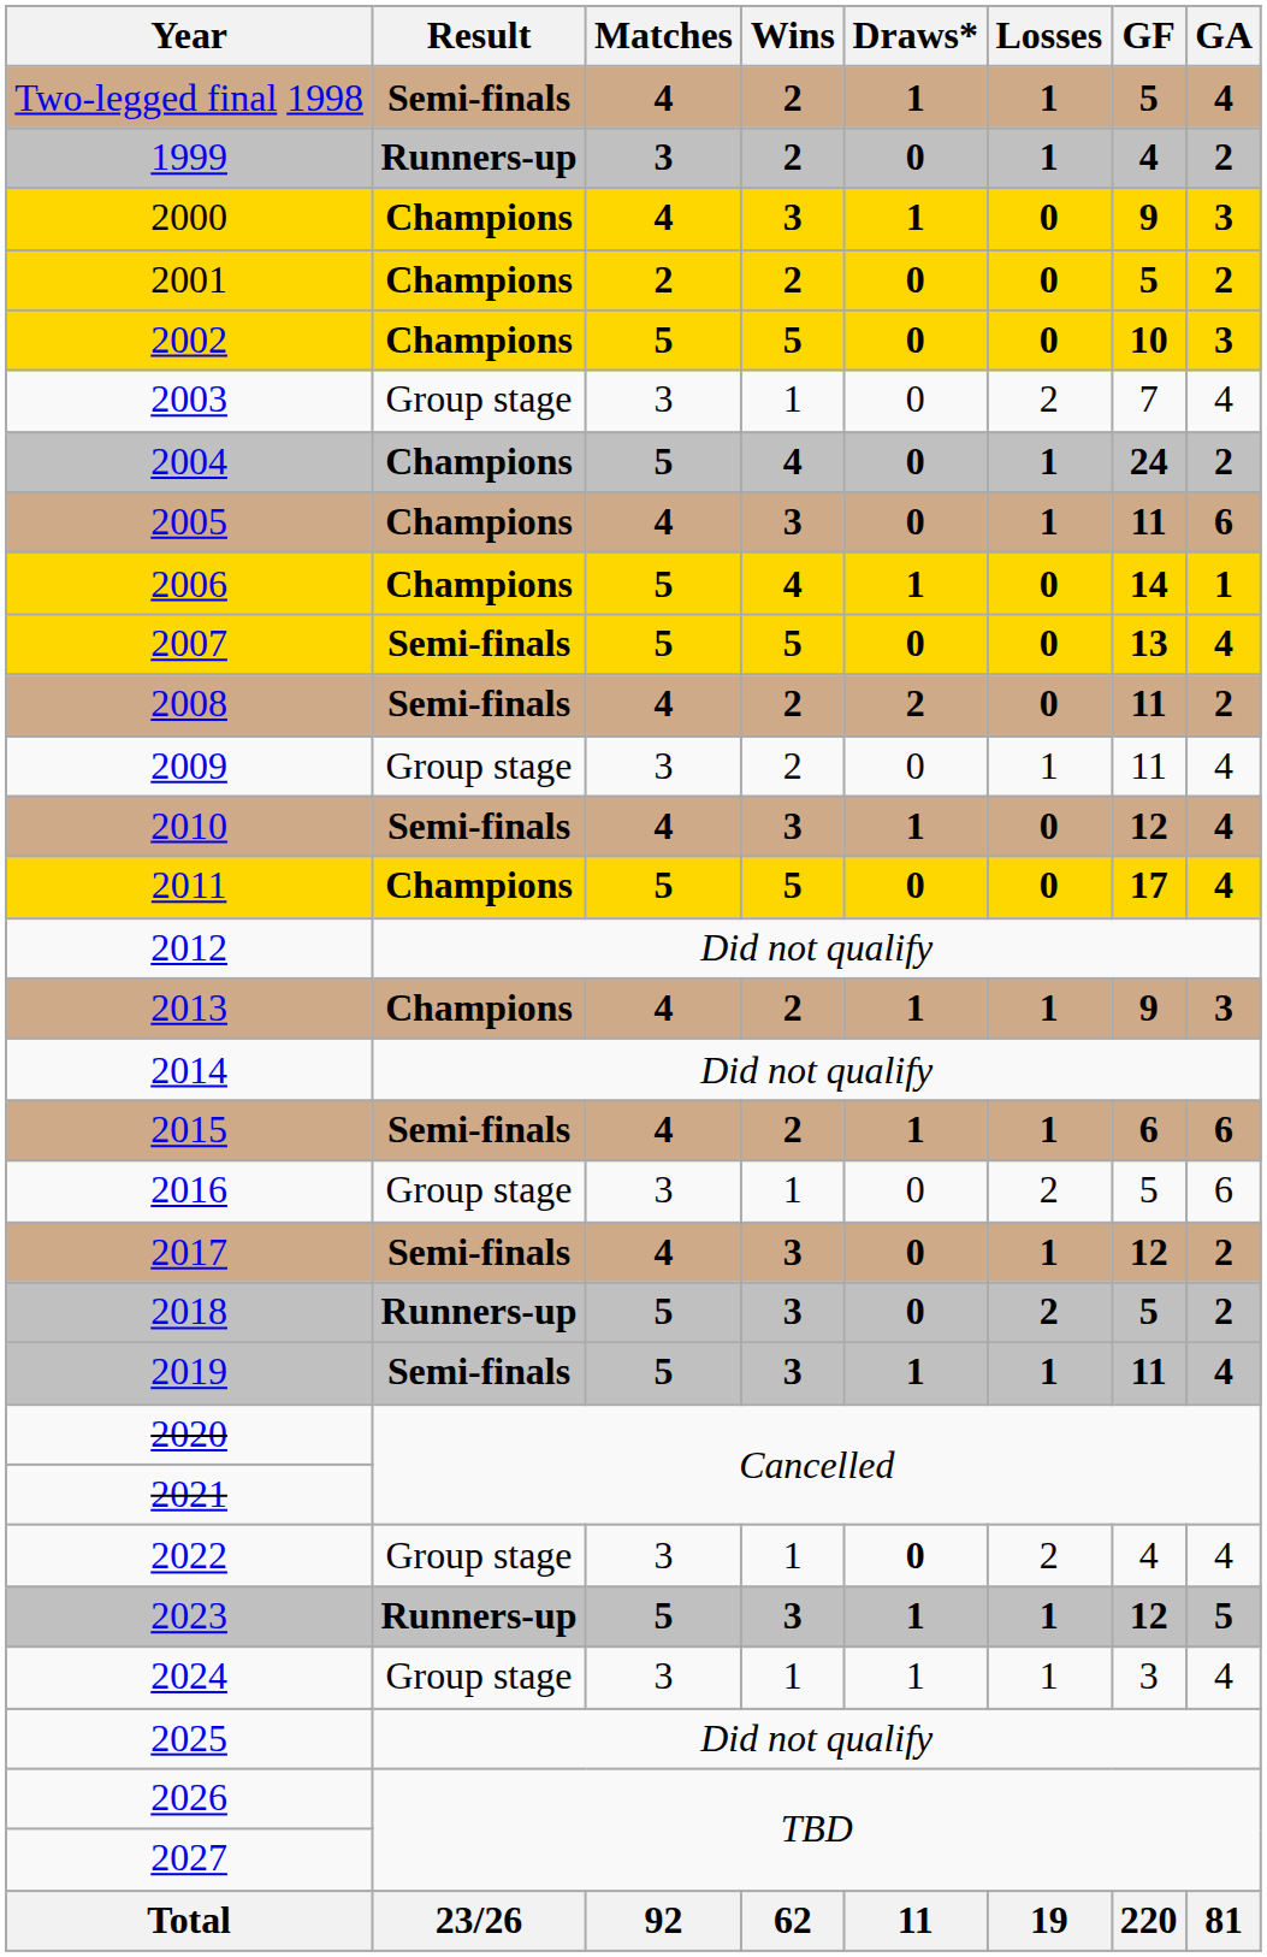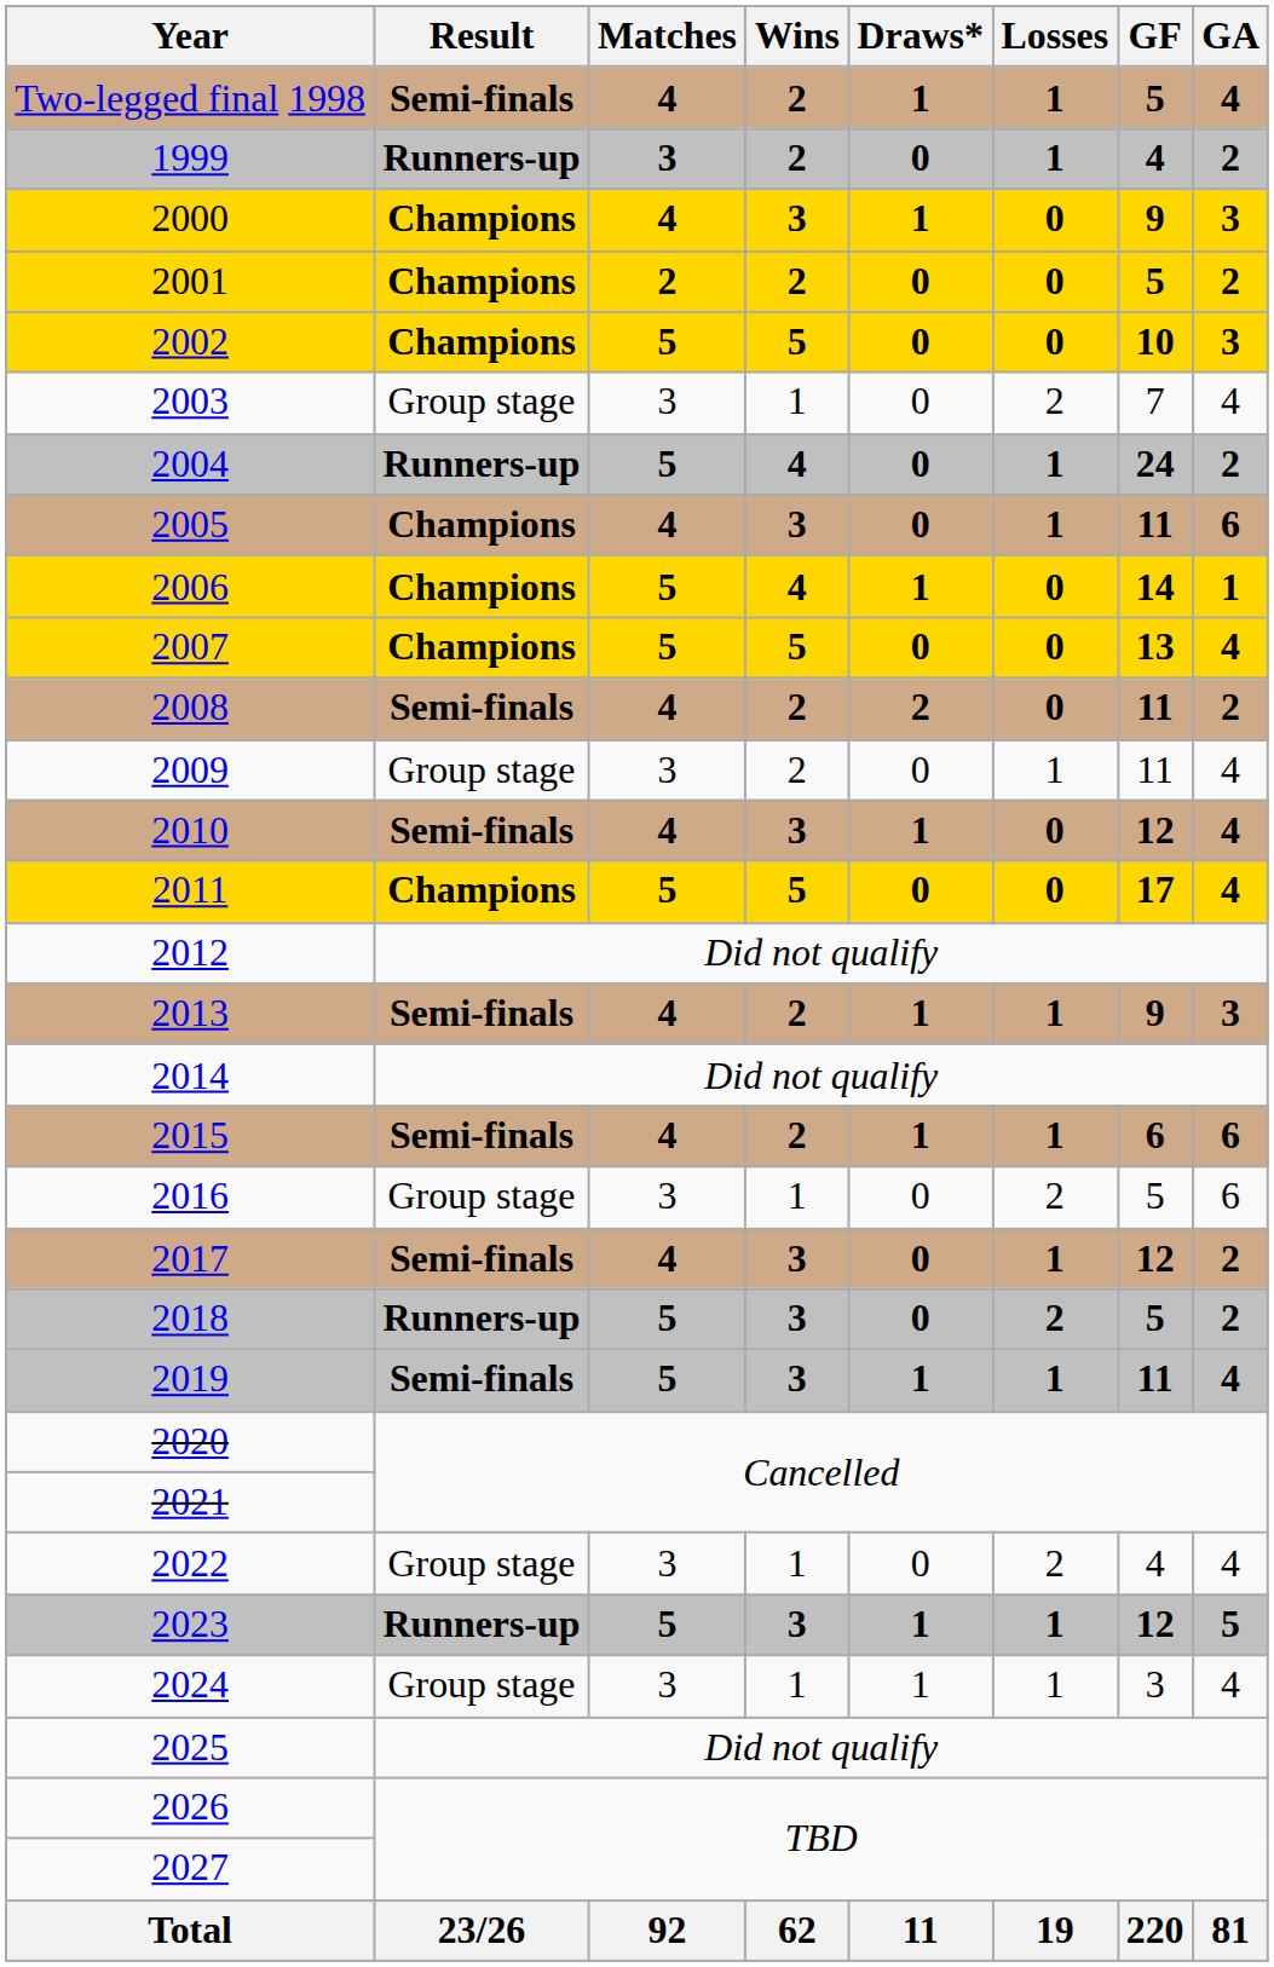 <table class="wikitable" style="text-align: center;">
 <tr>
 <th>Year</th>
 <th>Result</th>
 <th>Matches</th>
 <th>Wins</th>
 <th>Draws*</th>
 <th>Losses</th>
 <th>GF</th>
 <th>GA</th>
 </tr>
 <tr bgcolor=#CFAA88>
 <td><a href='#'>Two-legged final</a> <a href='#'>1998</a></td>
 <td><strong>Semi-finals</strong></td>
 <td><strong>4</strong></td>
 <td><strong>2</strong></td>
 <td><strong>1</strong></td>
 <td><strong>1</strong></td>
 <td><strong>5</strong></td>
 <td><strong>4</strong></td>
 </tr>
 <tr bgcolor=silver>
 <td> <a href='#'>1999</a></td>
 <td><strong>Runners-up</strong></td>
 <td><strong>3</strong></td>
 <td><strong>2</strong></td>
 <td><strong>0</strong></td>
 <td><strong>1</strong></td>
 <td><strong>4</strong></td>
 <td><strong>2</strong></td>
 </tr>
 <tr bgcolor=gold>
 <td> 2000</td>
 <td><strong>Champions</strong></td>
 <td><strong>4</strong></td>
 <td><strong>3</strong></td>
 <td><strong>1</strong></td>
 <td><strong>0</strong></td>
 <td><strong>9</strong></td>
 <td><strong>3</strong></td>
 </tr>
 <tr bgcolor=gold>
 <td> 2001</td>
 <td><strong>Champions</strong></td>
 <td><strong>2</strong></td>
 <td><strong>2</strong></td>
 <td><strong>0</strong></td>
 <td><strong>0</strong></td>
 <td><strong>5</strong></td>
 <td><strong>2</strong></td>
 </tr>
 <tr bgcolor=gold>
 <td> <a href='#'>2002</a></td>
 <td><strong>Champions</strong></td>
 <td><strong>5</strong></td>
 <td><strong>5</strong></td>
 <td><strong>0</strong></td>
 <td><strong>0</strong></td>
 <td><strong>10</strong></td>
 <td><strong>3</strong></td>
 </tr>
 <tr>
 <td> <a href='#'>2003</a></td>
 <td>Group stage</td>
 <td>3</td>
 <td>1</td>
 <td>0</td>
 <td>2</td>
 <td>7</td>
 <td>4</td>
 </tr>
 <tr bgcolor=silver>
 <td> <a href='#'>2004</a></td>
-<td><strong>Champions</strong></td>
+<td><strong>Runners-up</strong></td>
 <td><strong>5</strong></td>
 <td><strong>4</strong></td>
 <td><strong>0</strong></td>
 <td><strong>1</strong></td>
 <td><strong>24</strong></td>
 <td><strong>2</strong></td>
 </tr>
 <tr bgcolor=#CFAA88>
 <td> <a href='#'>2005</a></td>
 <td><strong>Champions</strong></td>
 <td><strong>4</strong></td>
 <td><strong>3</strong></td>
 <td><strong>0</strong></td>
 <td><strong>1</strong></td>
 <td><strong>11</strong></td>
 <td><strong>6</strong></td>
 </tr>
 <tr bgcolor=gold>
 <td> <a href='#'>2006</a></td>
 <td><strong>Champions</strong></td>
 <td><strong>5</strong></td>
 <td><strong>4</strong></td>
 <td><strong>1</strong></td>
 <td><strong>0</strong></td>
 <td><strong>14</strong></td>
 <td><strong>1</strong></td>
 </tr>
 <tr bgcolor=gold>
 <td> <a href='#'>2007</a></td>
-<td><strong>Semi-finals</strong></td>
+<td><strong>Champions</strong></td>
 <td><strong>5</strong></td>
 <td><strong>5</strong></td>
 <td><strong>0</strong></td>
 <td><strong>0</strong></td>
 <td><strong>13</strong></td>
 <td><strong>4</strong></td>
 </tr>
 <tr bgcolor=#CFAA88>
 <td> <a href='#'>2008</a></td>
 <td><strong>Semi-finals</strong></td>
 <td><strong>4</strong></td>
 <td><strong>2</strong></td>
 <td><strong>2</strong></td>
 <td><strong>0</strong></td>
 <td><strong>11</strong></td>
 <td><strong>2</strong></td>
 </tr>
 <tr>
 <td> <a href='#'>2009</a></td>
 <td>Group stage</td>
 <td>3</td>
 <td>2</td>
 <td>0</td>
 <td>1</td>
 <td>11</td>
 <td>4</td>
 </tr>
 <tr bgcolor=#CFAA88>
 <td> <a href='#'>2010</a></td>
 <td><strong>Semi-finals</strong></td>
 <td><strong>4</strong></td>
 <td><strong>3</strong></td>
 <td><strong>1</strong></td>
 <td><strong>0</strong></td>
 <td><strong>12</strong></td>
 <td><strong>4</strong></td>
 </tr>
 <tr bgcolor=gold>
 <td> <a href='#'>2011</a></td>
 <td><strong>Champions</strong></td>
 <td><strong>5</strong></td>
 <td><strong>5</strong></td>
 <td><strong>0</strong></td>
 <td><strong>0</strong></td>
 <td><strong>17</strong></td>
 <td><strong>4</strong></td>
 </tr>
 <tr>
 <td> <a href='#'>2012</a></td>
 <td colspan=7><em>Did not qualify</em></td>
 </tr>
 <tr bgcolor=#CFAA88>
 <td> <a href='#'>2013</a></td>
-<td><strong>Champions</strong></td>
+<td><strong>Semi-finals</strong></td>
 <td><strong>4</strong></td>
 <td><strong>2</strong></td>
 <td><strong>1</strong></td>
 <td><strong>1</strong></td>
 <td><strong>9</strong></td>
 <td><strong>3</strong></td>
 </tr>
 <tr>
 <td> <a href='#'>2014</a></td>
 <td colspan=7><em>Did not qualify</em></td>
 </tr>
 <tr bgcolor=#CFAA88>
 <td> <a href='#'>2015</a></td>
 <td><strong>Semi-finals</strong></td>
 <td><strong>4</strong></td>
 <td><strong>2</strong></td>
 <td><strong>1</strong></td>
 <td><strong>1</strong></td>
 <td><strong>6</strong></td>
 <td><strong>6</strong></td>
 </tr>
 <tr>
 <td> <a href='#'>2016</a></td>
 <td>Group stage</td>
 <td>3</td>
 <td>1</td>
 <td>0</td>
 <td>2</td>
 <td>5</td>
 <td>6</td>
 </tr>
 <tr bgcolor=#CFAA88>
 <td> <a href='#'>2017</a></td>
 <td><strong>Semi-finals</strong></td>
 <td><strong>4</strong></td>
 <td><strong>3</strong></td>
 <td><strong>0</strong></td>
 <td><strong>1</strong></td>
 <td><strong>12</strong></td>
 <td><strong>2</strong></td>
 </tr>
 <tr bgcolor=silver>
 <td> <a href='#'>2018</a></td>
 <td><strong>Runners-up</strong></td>
 <td><strong>5</strong></td>
 <td><strong>3</strong></td>
 <td><strong>0</strong></td>
 <td><strong>2</strong></td>
 <td><strong>5</strong></td>
 <td><strong>2</strong></td>
 </tr>
 <tr bgcolor=silver>
 <td> <a href='#'>2019</a></td>
 <td><strong>Semi-finals</strong></td>
 <td><strong>5</strong></td>
 <td><strong>3</strong></td>
 <td><strong>1</strong></td>
 <td><strong>1</strong></td>
 <td><strong>11</strong></td>
 <td><strong>4</strong></td>
 </tr>
 <tr>
 <td> <s><a href='#'>2020</a></s></td>
 <td colspan=7 rowspan=2><em>Cancelled</em></td>
 </tr>
 <tr>
 <td> <s><a href='#'>2021</a></s></td>
 </tr>
 <tr>
 <td> <a href='#'>2022</a></td>
 <td>Group stage</td>
 <td>3</td>
 <td>1</td>
-<td><strong>0</strong></td>
+<td>0</td>
 <td>2</td>
 <td>4</td>
 <td>4</td>
 </tr>
 <tr bgcolor=silver>
 <td> <a href='#'>2023</a></td>
 <td><strong>Runners-up</strong></td>
 <td><strong>5</strong></td>
 <td><strong>3</strong></td>
 <td><strong>1</strong></td>
 <td><strong>1</strong></td>
 <td><strong>12</strong></td>
 <td><strong>5</strong></td>
 </tr>
 <tr>
 <td> <a href='#'>2024</a></td>
 <td>Group stage</td>
 <td>3</td>
 <td>1</td>
 <td>1</td>
 <td>1</td>
 <td>3</td>
 <td>4</td>
 </tr>
 <tr>
 <td> <a href='#'>2025</a></td>
 <td colspan=7><em>Did not qualify</em></td>
 </tr>
 <tr>
 <td> <a href='#'>2026</a></td>
 <td rowspan=2 colspan=7><em>TBD</em></td>
 </tr>
 <tr>
 <td> <a href='#'>2027</a></td>
 </tr>
 <tr>
 <th><strong>Total</strong></th>
 <th>23/26</th>
 <th>92</th>
 <th>62</th>
 <th>11</th>
 <th>19</th>
 <th>220</th>
 <th>81</th>
 </tr>
 </table>
